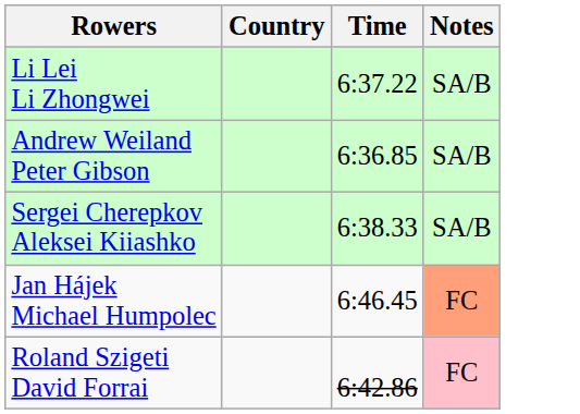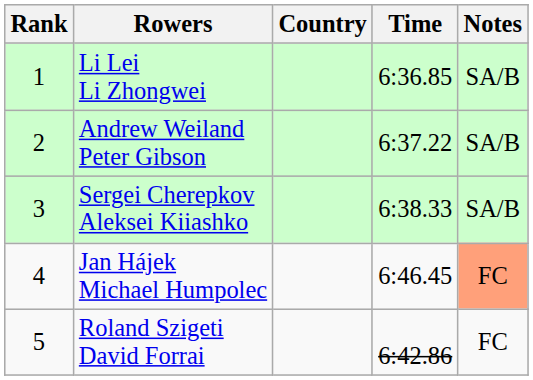 <table class="wikitable" style="text-align:center">
 <tr>
+<th>Rank</th>
 <th>Rowers</th>
 <th>Country</th>
 <th>Time</th>
 <th>Notes</th>
 </tr>
 <tr bgcolor=ccffcc>
+<td>1</td>
 <td align="left"><a href='#'>Li Lei</a><br><a href='#'>Li Zhongwei</a></td>
+<td align="left"></td>
+<td>6:36.85</td>
+<td>SA/B</td>
+</tr>
+<tr bgcolor=ccffcc>
+<td>2</td>
+<td align="left"><a href='#'>Andrew Weiland</a><br><a href='#'>Peter Gibson</a></td>
 <td align="left"></td>
 <td>6:37.22</td>
 <td>SA/B</td>
 </tr>
 <tr bgcolor=ccffcc>
-<td align="left"><a href='#'>Andrew Weiland</a><br><a href='#'>Peter Gibson</a></td>
-<td align="left"></td>
-<td>6:36.85</td>
-<td>SA/B</td>
-</tr>
-<tr bgcolor=ccffcc>
+<td>3</td>
 <td align="left"><a href='#'>Sergei Cherepkov</a><br><a href='#'>Aleksei Kiiashko</a></td>
 <td align="left"></td>
 <td>6:38.33</td>
 <td>SA/B</td>
 </tr>
 <tr>
+<td>4</td>
 <td align="left"><a href='#'>Jan Hájek</a><br><a href='#'>Michael Humpolec</a></td>
 <td align="left"></td>
 <td>6:46.45</td>
 <td style="background: lightsalmon;">FC</td>
 </tr>
 <tr>
+<td>5</td>
 <td align="left"><a href='#'>Roland Szigeti</a><br><a href='#'>David Forrai</a></td>
 <td align="left"></td>
 <td><br><s>6:42.86</s></td>
-<td style="background: pink;">FC</td>
+<td>FC</td>
 </tr>
 </table>
